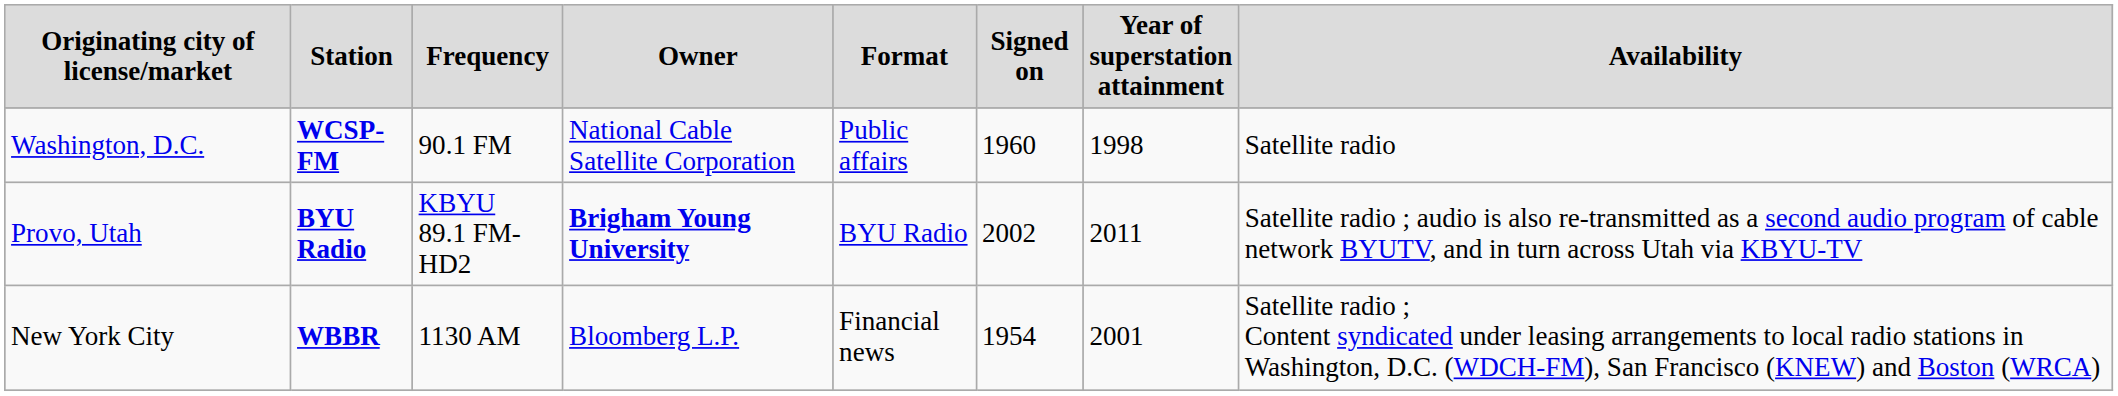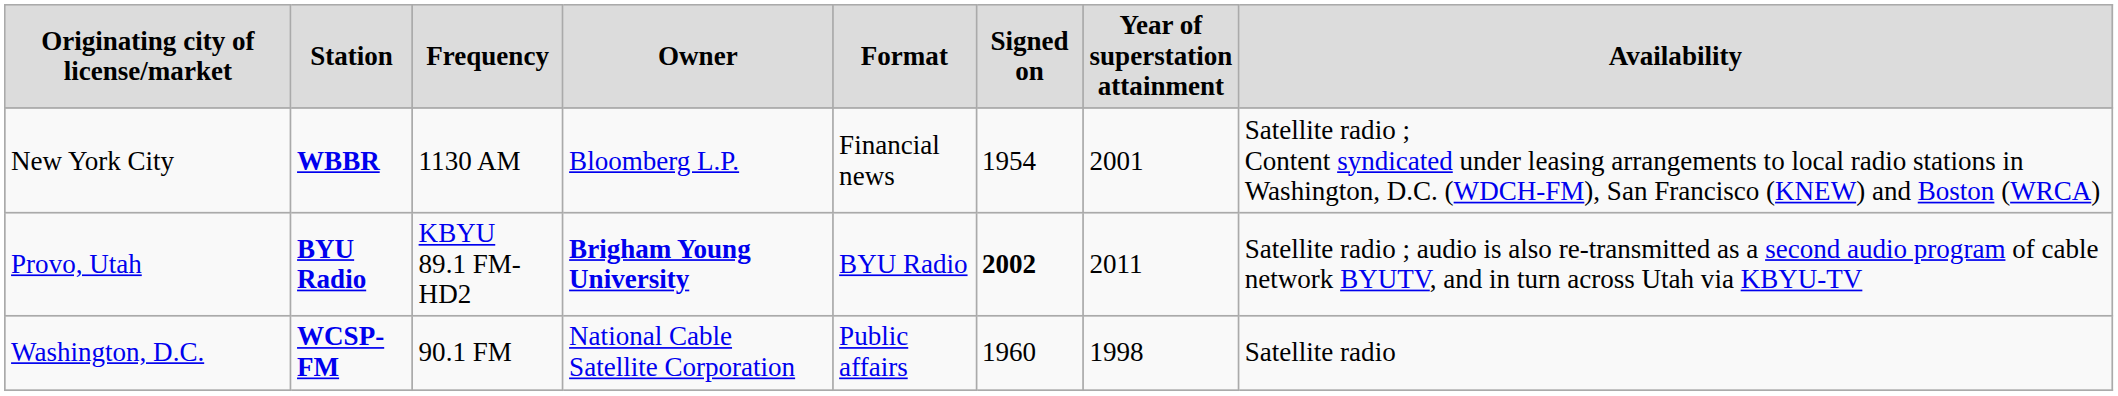 <table class="wikitable sortable" style="margin: 2em 1em 1em 0; background: #f9f9f9; border: 1px #aaa solid; border-collapse: collapse">
 <tr>
 <th scope="col" style=background:#DCDCDC; color:#FFFFFF; border: 2px solid #D33A5D>Originating city of license/market</th>
 <th scope="col" style=background:#DCDCDC; color:#FFFFFF; border: 2px solid #D33A5D>Station</th>
 <th scope="col" style=background:#DCDCDC; color:#FFFFFF; border: 2px solid #D33A5D>Frequency</th>
 <th scope="col" style=background:#DCDCDC; color:#FFFFFF; border: 2px solid #D33A5D>Owner</th>
 <th scope="col" style=background:#DCDCDC; color:#FFFFFF; border: 2px solid #D33A5D>Format</th>
 <th scope="col" style=background:#DCDCDC; color:#FFFFFF; border: 2px solid #D33A5D>Signed on</th>
 <th scope="col" style=background:#DCDCDC; color:#FFFFFF; border: 2px solid #D33A5D>Year of<br>superstation<br>attainment</th>
 <th scope="col" style=background:#DCDCDC; color:#FFFFFF; border: 2px solid #D33A5D>Availability<br></th>
 </tr>
 <tr>
+<td>New York City</td>
+<td><strong><a href='#'>WBBR</a></strong></td>
+<td>1130 AM</td>
+<td><a href='#'>Bloomberg L.P.</a></td>
+<td>Financial news<br></td>
+<td>1954</td>
+<td>2001</td>
+<td>Satellite radio ;<br>Content <a href='#'>syndicated</a> under leasing arrangements to local radio stations in Washington, D.C. (<a href='#'>WDCH-FM</a>), San Francisco (<a href='#'>KNEW</a>) and <a href='#'>Boston</a> (<a href='#'>WRCA</a>)</td>
+</tr>
+<tr>
+<td><a href='#'>Provo, Utah</a><br></td>
+<td><strong><a href='#'>BYU Radio</a></strong></td>
+<td><a href='#'>KBYU</a><br>89.1 FM-HD2</td>
+<td><strong><a href='#'>Brigham Young University</a></strong></td>
+<td><a href='#'>BYU Radio</a></td>
+<td><strong>2002</strong></td>
+<td>2011</td>
+<td>Satellite radio ; audio is also re-transmitted as a <a href='#'>second audio program</a> of cable network <a href='#'>BYUTV</a>, and in turn across Utah via <a href='#'>KBYU-TV</a></td>
+</tr>
+<tr>
 <td><a href='#'>Washington, D.C.</a></td>
 <td><strong><a href='#'>WCSP-FM</a></strong></td>
 <td>90.1 FM</td>
 <td><a href='#'>National Cable Satellite Corporation</a></td>
 <td><a href='#'>Public affairs</a><br></td>
 <td>1960</td>
 <td>1998</td>
 <td>Satellite radio<br></td>
 </tr>
-<tr>
-<td><a href='#'>Provo, Utah</a><br></td>
-<td><strong><a href='#'>BYU Radio</a></strong></td>
-<td><a href='#'>KBYU</a><br>89.1 FM-HD2</td>
-<td><strong><a href='#'>Brigham Young University</a></strong></td>
-<td><a href='#'>BYU Radio</a></td>
-<td>2002</td>
-<td>2011</td>
-<td>Satellite radio ; audio is also re-transmitted as a <a href='#'>second audio program</a> of cable network <a href='#'>BYUTV</a>, and in turn across Utah via <a href='#'>KBYU-TV</a></td>
-</tr>
-<tr>
-<td>New York City</td>
-<td><strong><a href='#'>WBBR</a></strong></td>
-<td>1130 AM</td>
-<td><a href='#'>Bloomberg L.P.</a></td>
-<td>Financial news<br></td>
-<td>1954</td>
-<td>2001</td>
-<td>Satellite radio ;<br>Content <a href='#'>syndicated</a> under leasing arrangements to local radio stations in Washington, D.C. (<a href='#'>WDCH-FM</a>), San Francisco (<a href='#'>KNEW</a>) and <a href='#'>Boston</a> (<a href='#'>WRCA</a>)</td>
-</tr>
 </table>
